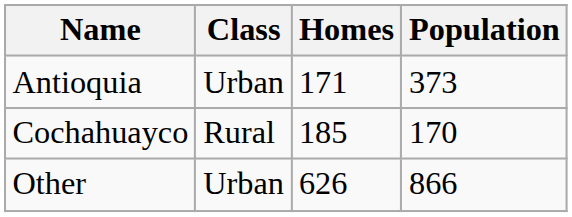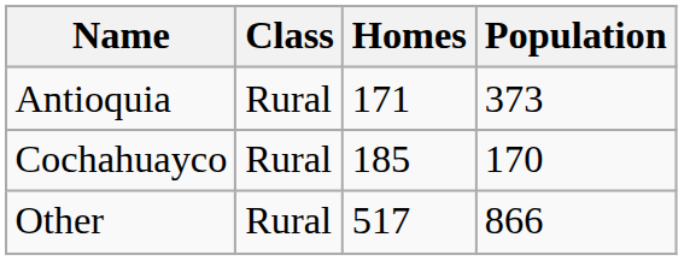 <table class="wikitable">
 <tr>
 <th>Name</th>
 <th>Class</th>
 <th>Homes</th>
 <th>Population</th>
 </tr>
 <tr>
 <td>Antioquia</td>
-<td>Urban</td>
+<td>Rural</td>
 <td>171</td>
 <td>373</td>
 </tr>
 <tr>
 <td>Cochahuayco</td>
 <td>Rural</td>
 <td>185</td>
 <td>170</td>
 </tr>
 <tr>
 <td>Other</td>
-<td>Urban</td>
-<td>626</td>
+<td>Rural</td>
+<td>517</td>
 <td>866</td>
 </tr>
 </table>
